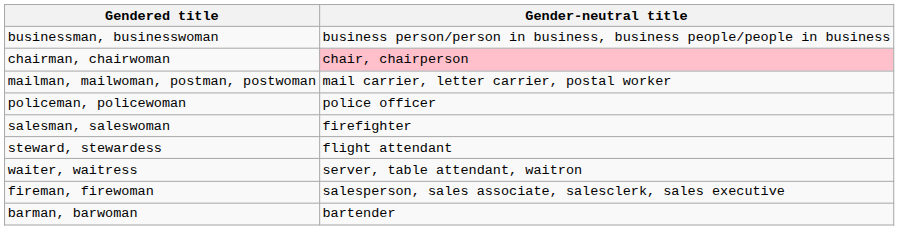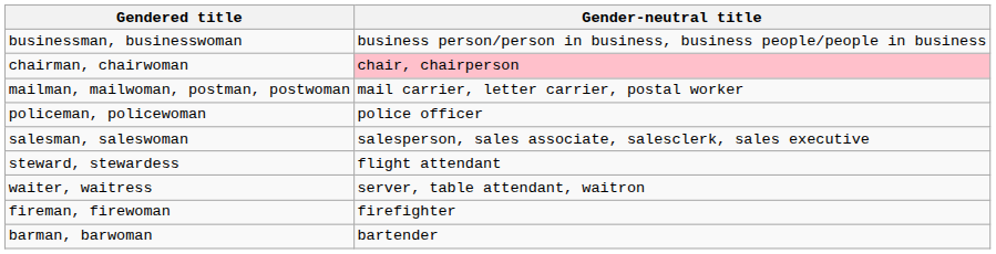 <table class="wikitable">
 <tr>
 <th>Gendered title</th>
 <th>Gender-neutral title</th>
 </tr>
 <tr>
 <td>businessman, businesswoman</td>
 <td>business person/person in business, business people/people in business</td>
 </tr>
 <tr>
 <td>chairman, chairwoman</td>
 <td style="background: pink;">chair, chairperson</td>
 </tr>
 <tr>
 <td>mailman, mailwoman, postman, postwoman</td>
 <td>mail carrier, letter carrier, postal worker</td>
 </tr>
 <tr>
 <td>policeman, policewoman</td>
 <td>police officer</td>
 </tr>
 <tr>
 <td>salesman, saleswoman</td>
-<td>firefighter</td>
+<td>salesperson, sales associate, salesclerk, sales executive</td>
 </tr>
 <tr>
 <td>steward, stewardess</td>
 <td>flight attendant</td>
 </tr>
 <tr>
 <td>waiter, waitress</td>
 <td>server, table attendant, waitron</td>
 </tr>
 <tr>
 <td>fireman, firewoman</td>
-<td>salesperson, sales associate, salesclerk, sales executive</td>
+<td>firefighter</td>
 </tr>
 <tr>
 <td>barman, barwoman</td>
 <td>bartender</td>
 </tr>
 </table>
